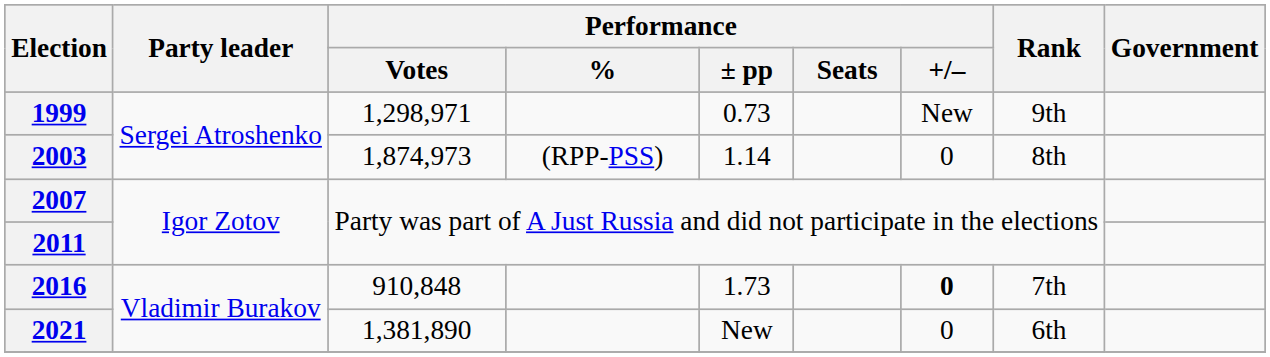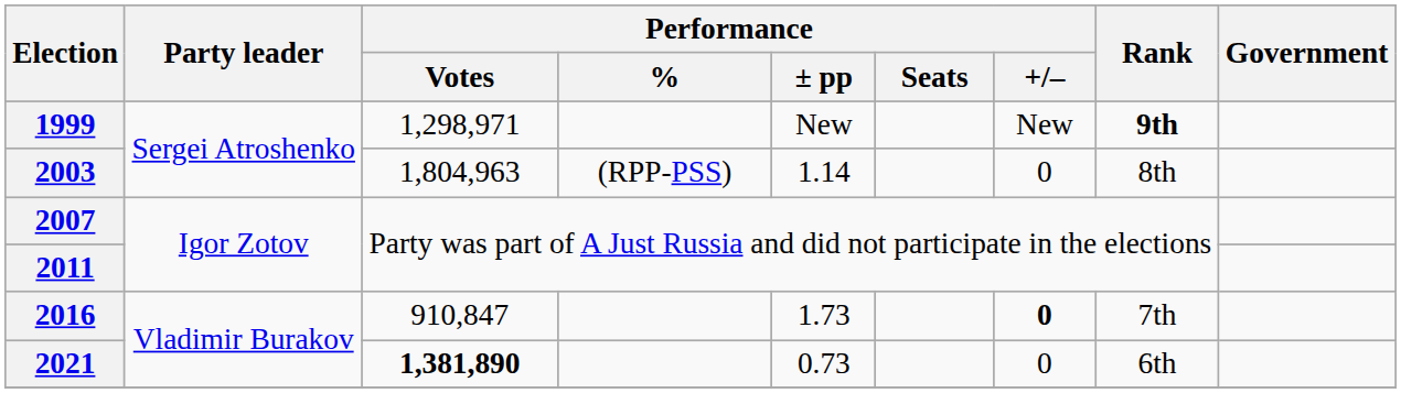 <table class=wikitable style=text-align:center>
 <tr>
 <th rowspan="2"><strong>Election</strong></th>
 <th rowspan="2">Party leader</th>
 <th colspan="5" scope="col">Performance</th>
 <th rowspan="2">Rank</th>
 <th rowspan="2">Government</th>
 </tr>
 <tr>
 <th><strong>Votes</strong></th>
 <th><strong>%</strong></th>
 <th><strong>± pp</strong></th>
 <th><strong>Seats</strong></th>
 <th><strong>+/–</strong></th>
 </tr>
 <tr>
 <th><a href='#'>1999</a></th>
 <td rowspan=2><a href='#'>Sergei Atroshenko</a></td>
 <td>1,298,971</td>
 <td></td>
-<td> 0.73</td>
+<td>New</td>
 <td></td>
 <td>New</td>
-<td>9th</td>
+<td><strong>9th</strong></td>
 <td></td>
 </tr>
 <tr>
 <th><a href='#'>2003</a></th>
-<td>1,874,973</td>
+<td>1,804,963</td>
 <td> (RPP-<a href='#'>PSS</a>)</td>
 <td> 1.14</td>
 <td></td>
 <td> 0</td>
 <td> 8th</td>
 <td></td>
 </tr>
 <tr>
 <th><a href='#'>2007</a></th>
 <td rowspan=2><a href='#'>Igor Zotov</a></td>
 <td rowspan=2 colspan=6>Party was part of <a href='#'>A Just Russia</a> and did not participate in the elections</td>
 <td></td>
 </tr>
 <tr>
 <th><a href='#'>2011</a></th>
 <td></td>
 </tr>
 <tr>
 <th><a href='#'>2016</a></th>
 <td rowspan=2><a href='#'>Vladimir Burakov</a></td>
-<td>910,848</td>
+<td>910,847</td>
 <td></td>
 <td> 1.73</td>
 <td></td>
 <td><strong> 0</strong></td>
 <td> 7th</td>
 <td></td>
 </tr>
 <tr>
 <th><a href='#'>2021</a></th>
-<td>1,381,890</td>
+<td><strong>1,381,890</strong></td>
 <td></td>
-<td>New</td>
+<td> 0.73</td>
 <td></td>
 <td> 0</td>
 <td> 6th</td>
 <td></td>
 </tr>
 <tr>
 </tr>
 </table>
